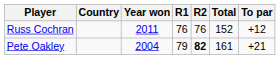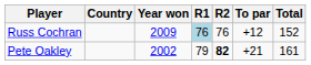 <table class="wikitable" style="text-align:center">
 <tr>
 <th>Player</th>
 <th>Country</th>
 <th>Year won</th>
 <th>R1</th>
 <th>R2</th>
+<th>To par</th>
 <th>Total</th>
-<th>To par</th>
 </tr>
 <tr>
 <td align=left><a href='#'>Russ Cochran</a></td>
 <td align=left></td>
-<td><a href='#'>2011</a></td>
+<td><a href='#'>2009</a></td>
+<td style="background: lightblue;">76</td>
 <td>76</td>
-<td>76</td>
+<td>+12</td>
 <td>152</td>
-<td>+12</td>
 </tr>
 <tr>
 <td align=left><a href='#'>Pete Oakley</a></td>
 <td align=left></td>
-<td><a href='#'>2004</a></td>
+<td><a href='#'>2002</a></td>
 <td>79</td>
 <td><strong>82</strong></td>
+<td>+21</td>
 <td>161</td>
-<td>+21</td>
 </tr>
 </table>
